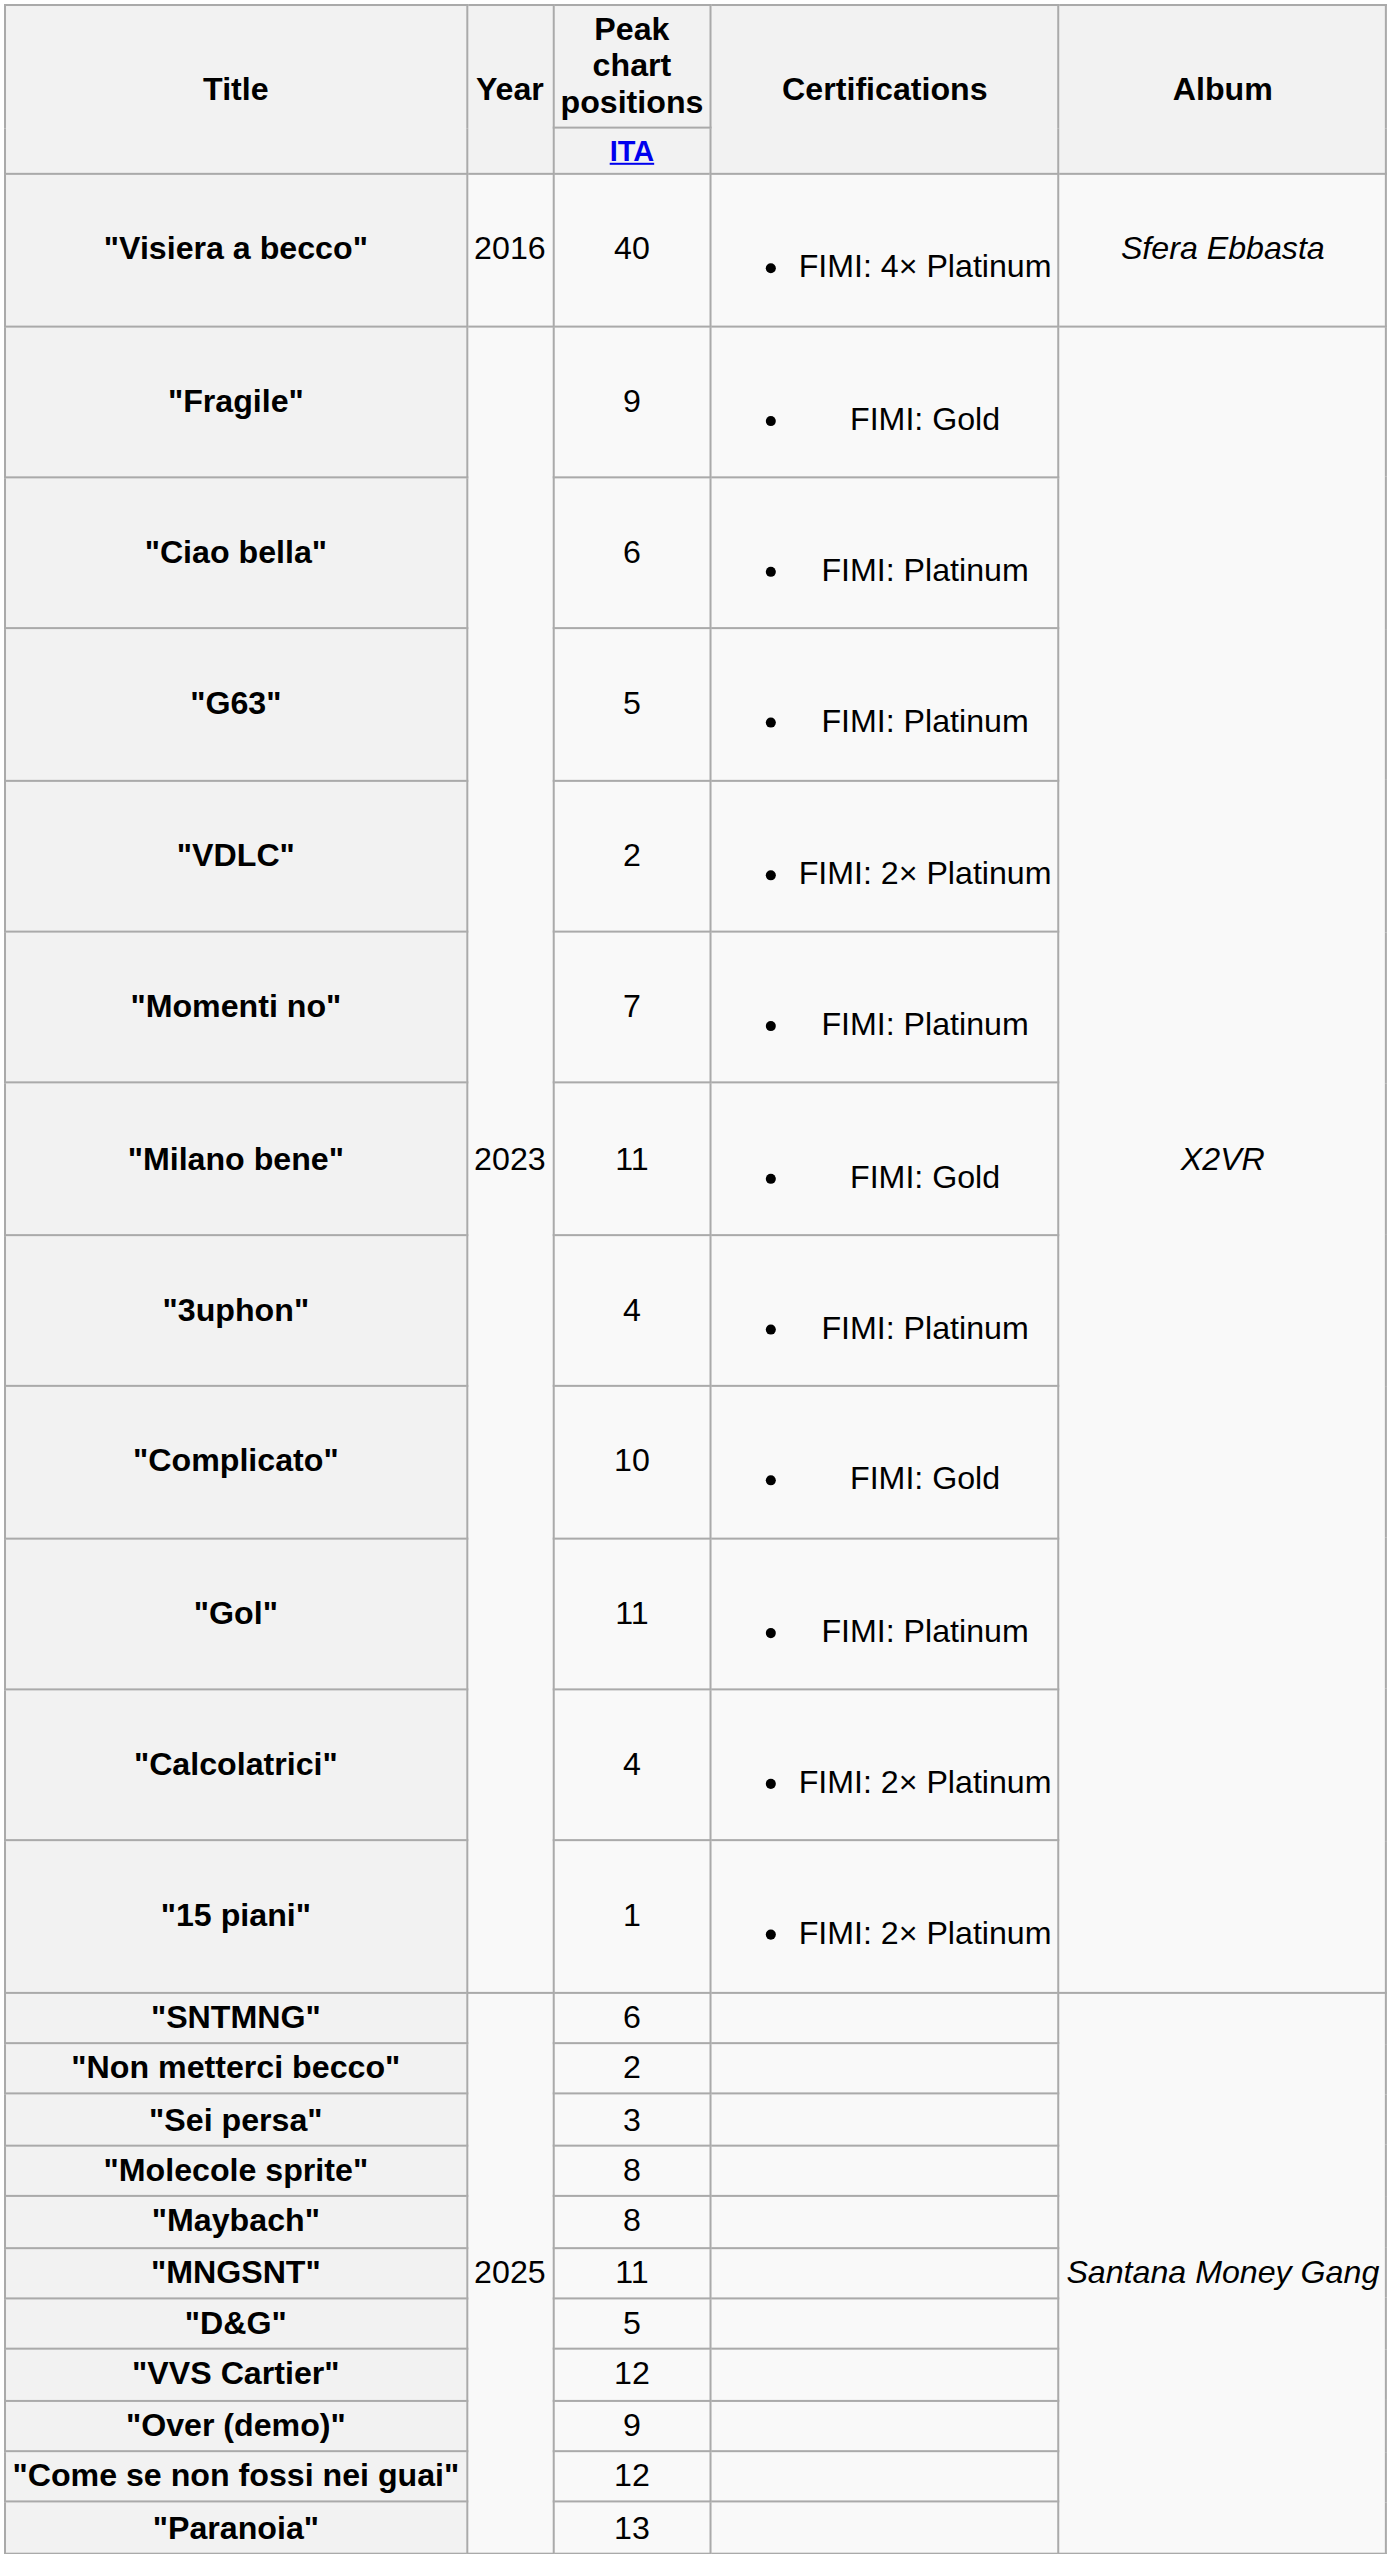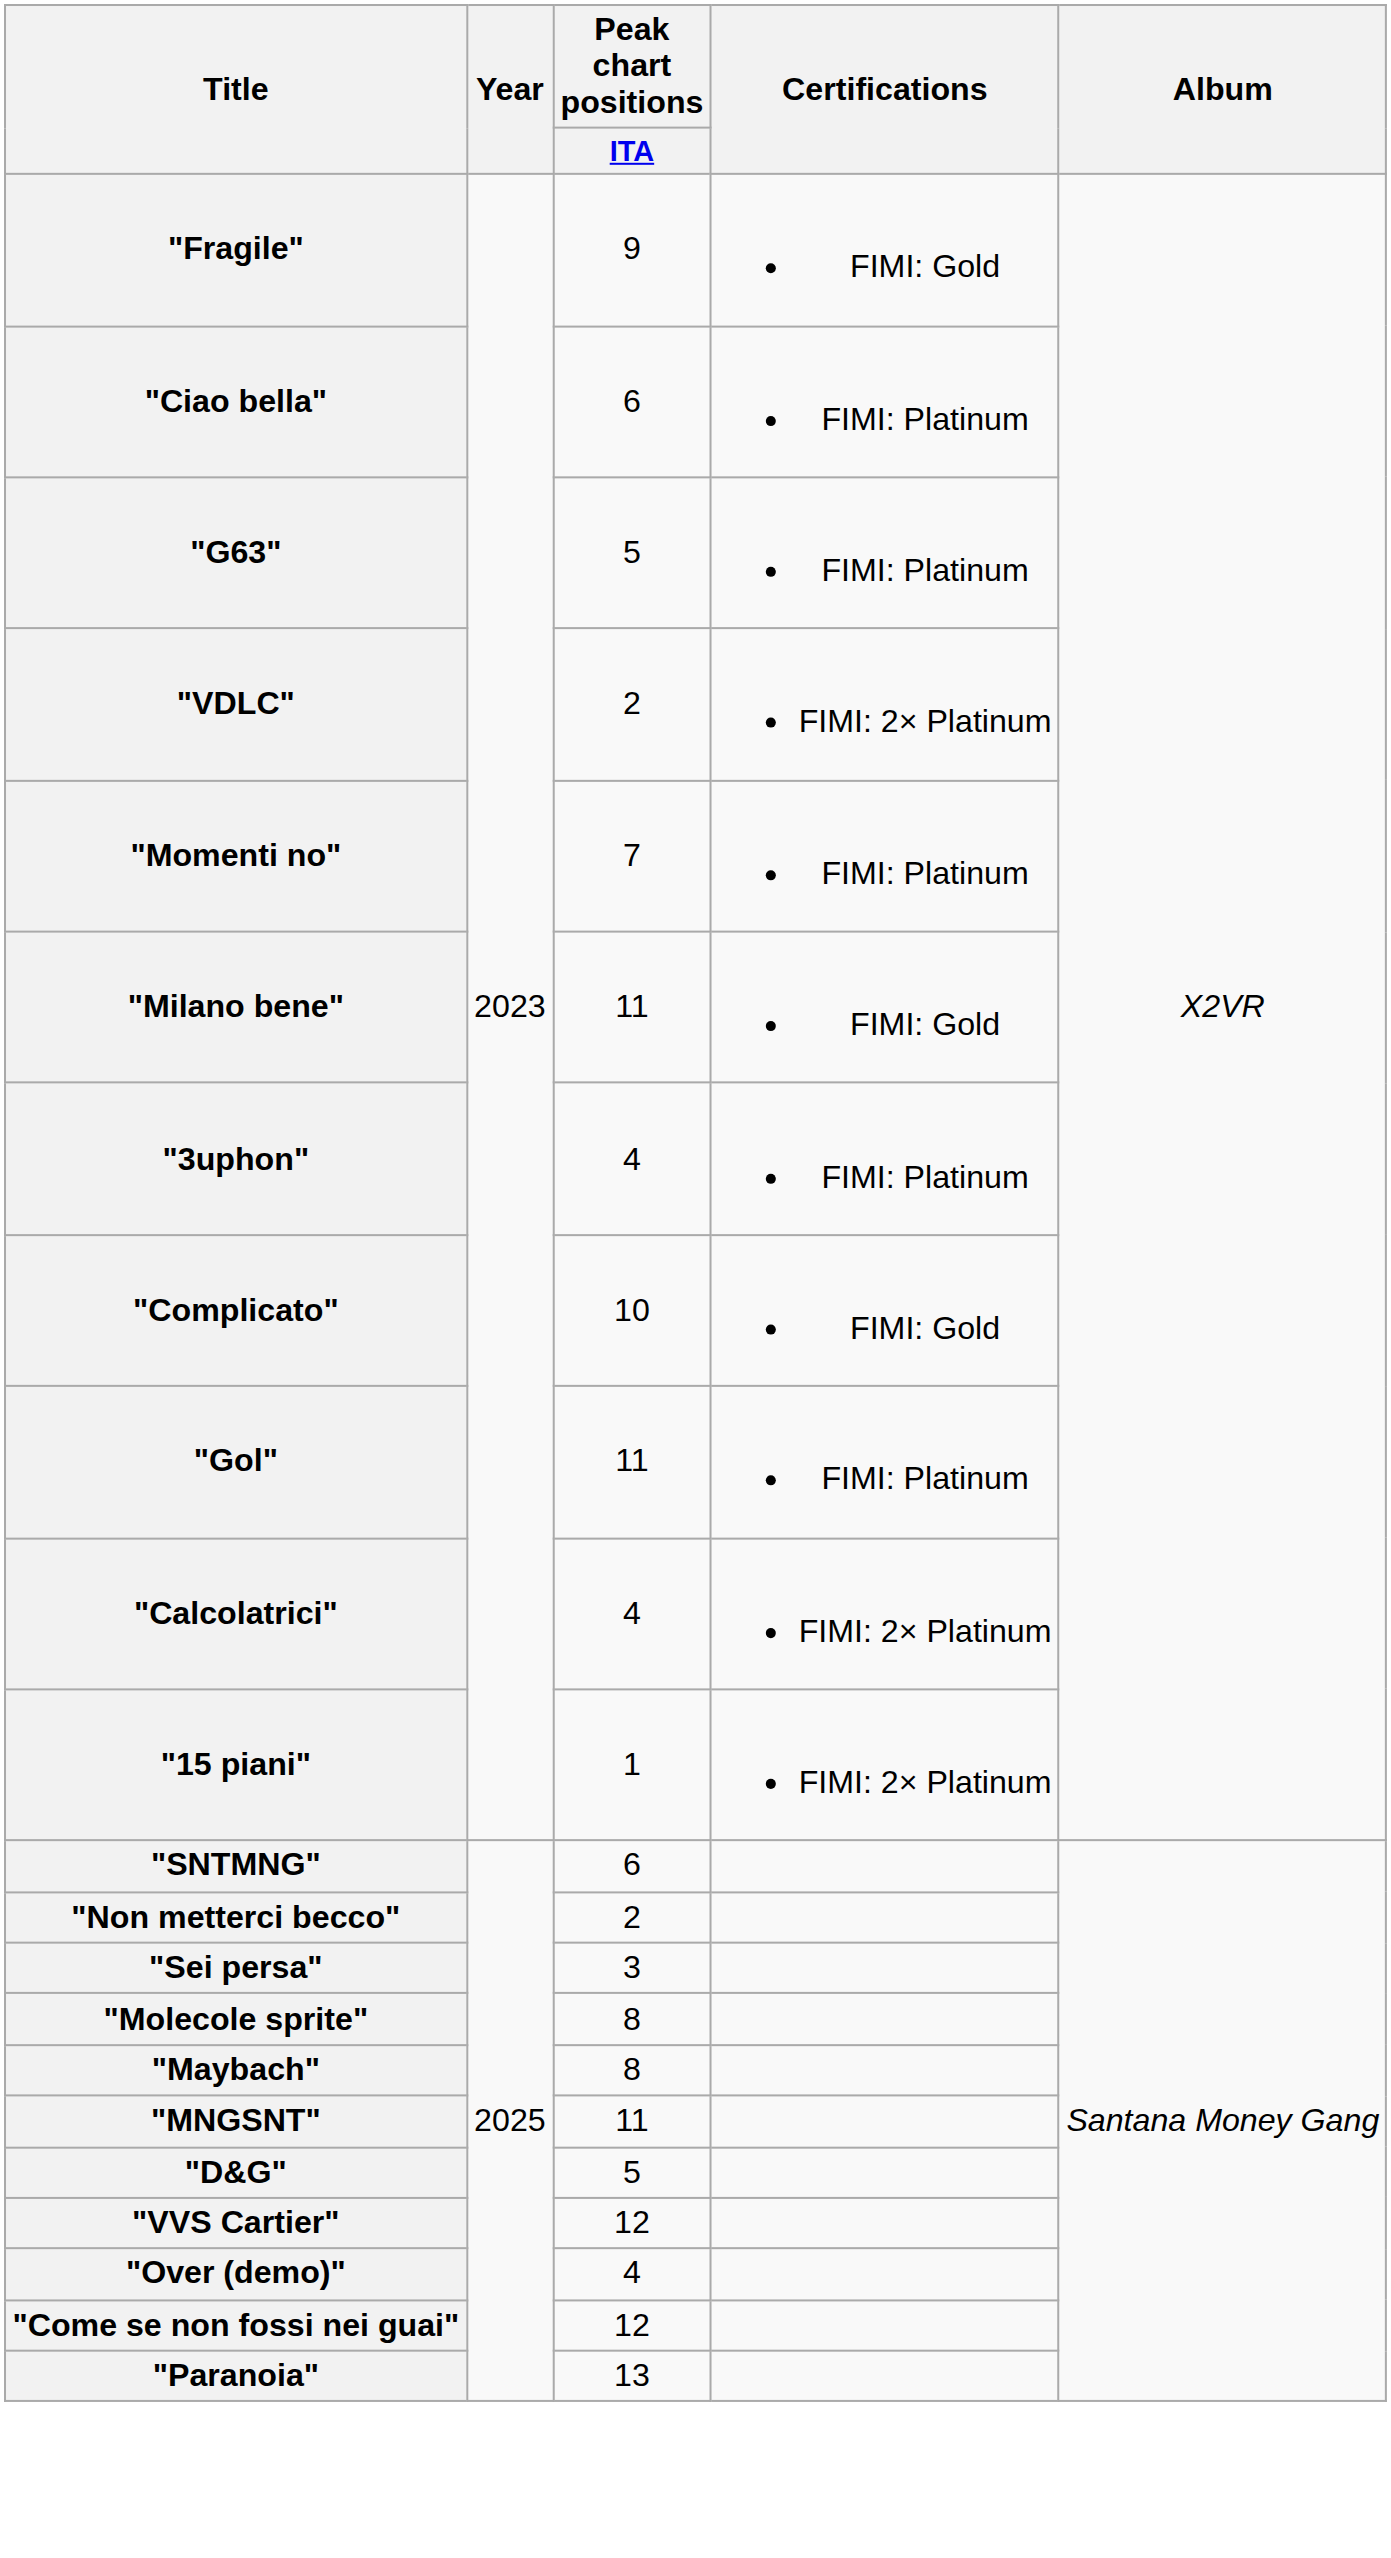 <table class="wikitable plainrowheaders" style="text-align:center;">
 <tr>
 <th scope="col" rowspan="2">Title</th>
 <th scope="col" rowspan="2">Year</th>
 <th scope="col" colspan="1">Peak chart positions</th>
 <th scope="col" rowspan="2">Certifications</th>
 <th scope="col" rowspan="2">Album</th>
 </tr>
 <tr>
 <th scope="col" style="width:3em;font-size:90%;"><a href='#'>ITA</a><br></th>
-</tr>
-<tr>
-<th scope="row">"Visiera a becco"</th>
-<td>2016</td>
-<td>40</td>
-<td><br><ul><li>FIMI: 4× Platinum</li></ul></td>
-<td><em>Sfera Ebbasta</em></td>
 </tr>
 <tr>
 <th scope="row">"Fragile"</th>
 <td rowspan="11">2023</td>
 <td>9</td>
 <td><br><ul><li>FIMI: Gold</li></ul></td>
 <td rowspan="11"><em>X2VR</em></td>
 </tr>
 <tr>
 <th scope="row">"Ciao bella"<br></th>
 <td>6</td>
 <td><br><ul><li>FIMI: Platinum</li></ul></td>
 </tr>
 <tr>
 <th scope="row">"G63"<br></th>
 <td>5</td>
 <td><br><ul><li>FIMI: Platinum</li></ul></td>
 </tr>
 <tr>
 <th scope="row">"VDLC"</th>
 <td>2</td>
 <td><br><ul><li>FIMI: 2× Platinum</li></ul></td>
 </tr>
 <tr>
 <th scope="row">"Momenti no"<br></th>
 <td>7</td>
 <td><br><ul><li>FIMI: Platinum</li></ul></td>
 </tr>
 <tr>
 <th scope="row">"Milano bene"</th>
 <td>11</td>
 <td><br><ul><li>FIMI: Gold</li></ul></td>
 </tr>
 <tr>
 <th scope="row">"3uphon"<br></th>
 <td>4</td>
 <td><br><ul><li>FIMI: Platinum</li></ul></td>
 </tr>
 <tr>
 <th scope="row">"Complicato"<br></th>
 <td>10</td>
 <td><br><ul><li>FIMI: Gold</li></ul></td>
 </tr>
 <tr>
 <th scope="row">"Gol"<br></th>
 <td>11</td>
 <td><br><ul><li>FIMI: Platinum</li></ul></td>
 </tr>
 <tr>
 <th scope="row">"Calcolatrici"<br></th>
 <td>4</td>
 <td><br><ul><li>FIMI: 2× Platinum</li></ul></td>
 </tr>
 <tr>
 <th scope="row">"15 piani"<br></th>
 <td>1</td>
 <td><br><ul><li>FIMI: 2× Platinum</li></ul></td>
 </tr>
 <tr>
 <th scope="row">"SNTMNG"<br></th>
 <td rowspan="11">2025</td>
 <td>6</td>
 <td></td>
 <td rowspan="11"><em>Santana Money Gang</em></td>
 </tr>
 <tr>
 <th scope="row">"Non metterci becco"<br></th>
 <td>2</td>
 <td></td>
 </tr>
 <tr>
 <th scope="row">"Sei persa"<br></th>
 <td>3</td>
 <td></td>
 </tr>
 <tr>
 <th scope="row">"Molecole sprite"<br></th>
 <td>8</td>
 <td></td>
 </tr>
 <tr>
 <th scope="row">"Maybach"<br></th>
 <td>8</td>
 <td></td>
 </tr>
 <tr>
 <th scope="row">"MNGSNT"<br></th>
 <td>11</td>
 <td></td>
 </tr>
 <tr>
 <th scope="row">"D&G"<br></th>
 <td>5</td>
 <td></td>
 </tr>
 <tr>
 <th scope="row">"VVS Cartier"<br></th>
 <td>12</td>
 <td></td>
 </tr>
 <tr>
 <th scope="row">"Over (demo)"<br></th>
-<td>9</td>
+<td>4</td>
 <td></td>
 </tr>
 <tr>
 <th scope="row">"Come se non fossi nei guai"<br></th>
 <td>12</td>
 <td></td>
 </tr>
 <tr>
 <th scope="row">"Paranoia"<br></th>
 <td>13</td>
 <td></td>
 </tr>
 </table>
